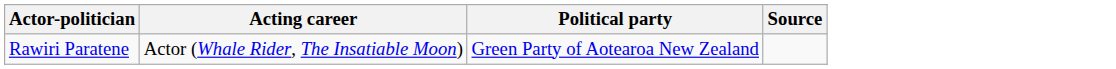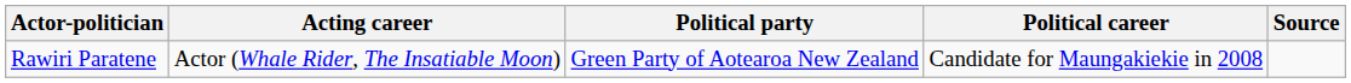 <table class="wikitable sortable">
 <tr>
 <th>Actor-politician</th>
 <th>Acting career</th>
 <th>Political party</th>
+<th>Political career</th>
 <th>Source</th>
 </tr>
 <tr>
 <td data-sort-value="Paratene, Rawiri"><a href='#'>Rawiri Paratene</a></td>
 <td>Actor (<em><a href='#'>Whale Rider</a></em>, <em><a href='#'>The Insatiable Moon</a></em>)</td>
 <td><a href='#'>Green Party of Aotearoa New Zealand</a></td>
+<td>Candidate for <a href='#'>Maungakiekie</a> in <a href='#'>2008</a></td>
 <td></td>
 </tr>
 </table>
